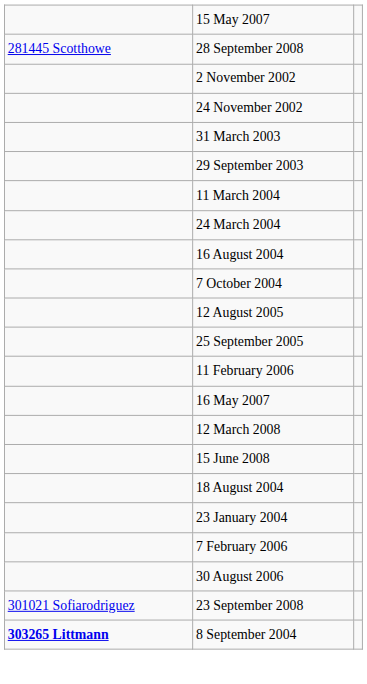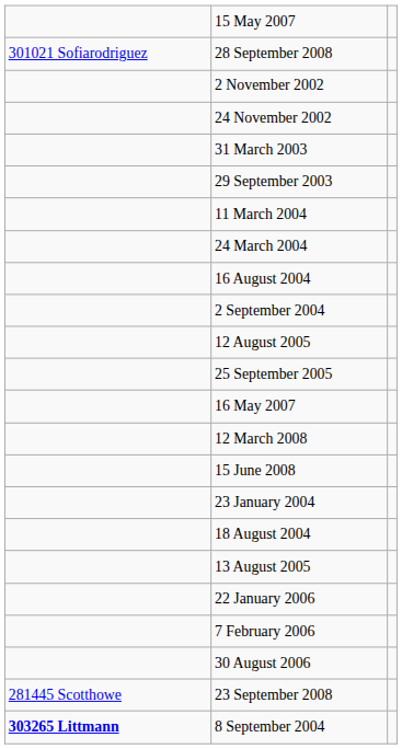 <table class="wikitable" style="font-size: 89%; float: left; width: 26em; margin-right: 1em; line-height: 1.65em">
 <tr>
 <td></td>
 <td>15 May 2007</td>
 <td></td>
 </tr>
 <tr>
-<td><a href='#'>281445 Scotthowe</a></td>
+<td><a href='#'>301021 Sofiarodriguez</a></td>
 <td>28 September 2008</td>
 <td></td>
 </tr>
 <tr>
 <td></td>
 <td>2 November 2002</td>
 <td></td>
 </tr>
 <tr>
 <td></td>
 <td>24 November 2002</td>
 <td></td>
 </tr>
 <tr>
 <td></td>
 <td>31 March 2003</td>
 <td></td>
 </tr>
 <tr>
 <td></td>
 <td>29 September 2003</td>
 <td></td>
 </tr>
 <tr>
 <td></td>
 <td>11 March 2004</td>
 <td></td>
 </tr>
 <tr>
 <td></td>
 <td>24 March 2004</td>
 <td></td>
 </tr>
 <tr>
 <td></td>
 <td>16 August 2004</td>
 <td></td>
 </tr>
 <tr>
 <td></td>
-<td>7 October 2004</td>
+<td>2 September 2004</td>
 <td></td>
 </tr>
 <tr>
 <td></td>
 <td>12 August 2005</td>
 <td></td>
 </tr>
 <tr>
 <td></td>
 <td>25 September 2005</td>
-<td></td>
-</tr>
-<tr>
-<td></td>
-<td>11 February 2006</td>
 <td></td>
 </tr>
 <tr>
 <td></td>
 <td>16 May 2007</td>
 <td></td>
 </tr>
 <tr>
 <td></td>
 <td>12 March 2008</td>
 <td></td>
 </tr>
 <tr>
 <td></td>
 <td>15 June 2008</td>
 <td></td>
 </tr>
 <tr>
 <td></td>
+<td>23 January 2004</td>
+<td></td>
+</tr>
+<tr>
+<td></td>
 <td>18 August 2004</td>
 <td></td>
 </tr>
 <tr>
 <td></td>
-<td>23 January 2004</td>
+<td>13 August 2005</td>
+<td></td>
+</tr>
+<tr>
+<td></td>
+<td>22 January 2006</td>
 <td></td>
 </tr>
 <tr>
 <td></td>
 <td>7 February 2006</td>
 <td></td>
 </tr>
 <tr>
 <td></td>
 <td>30 August 2006</td>
 <td></td>
 </tr>
 <tr>
-<td><a href='#'>301021 Sofiarodriguez</a></td>
+<td><a href='#'>281445 Scotthowe</a></td>
 <td>23 September 2008</td>
 <td></td>
 </tr>
 <tr>
 <td><strong><a href='#'>303265 Littmann</a></strong></td>
 <td>8 September 2004</td>
 <td></td>
 </tr>
 </table>
